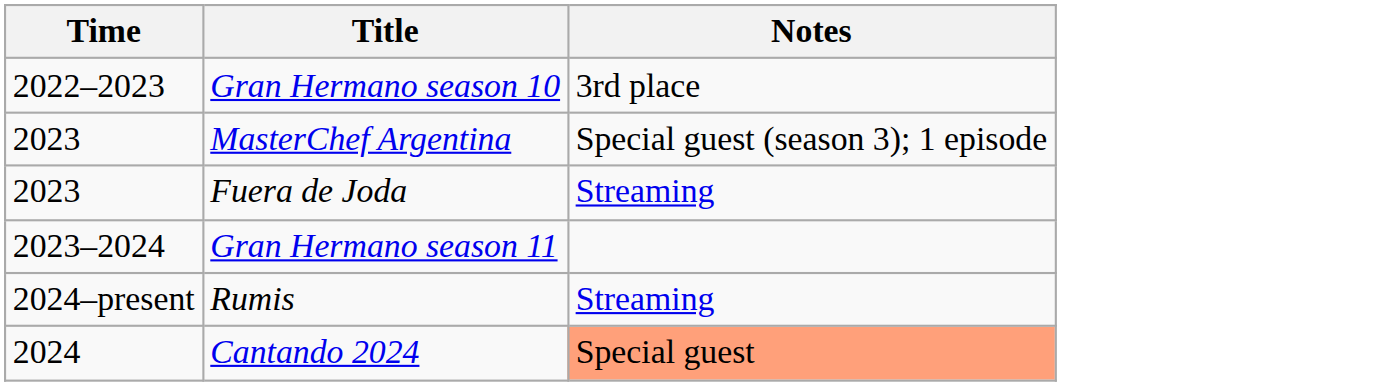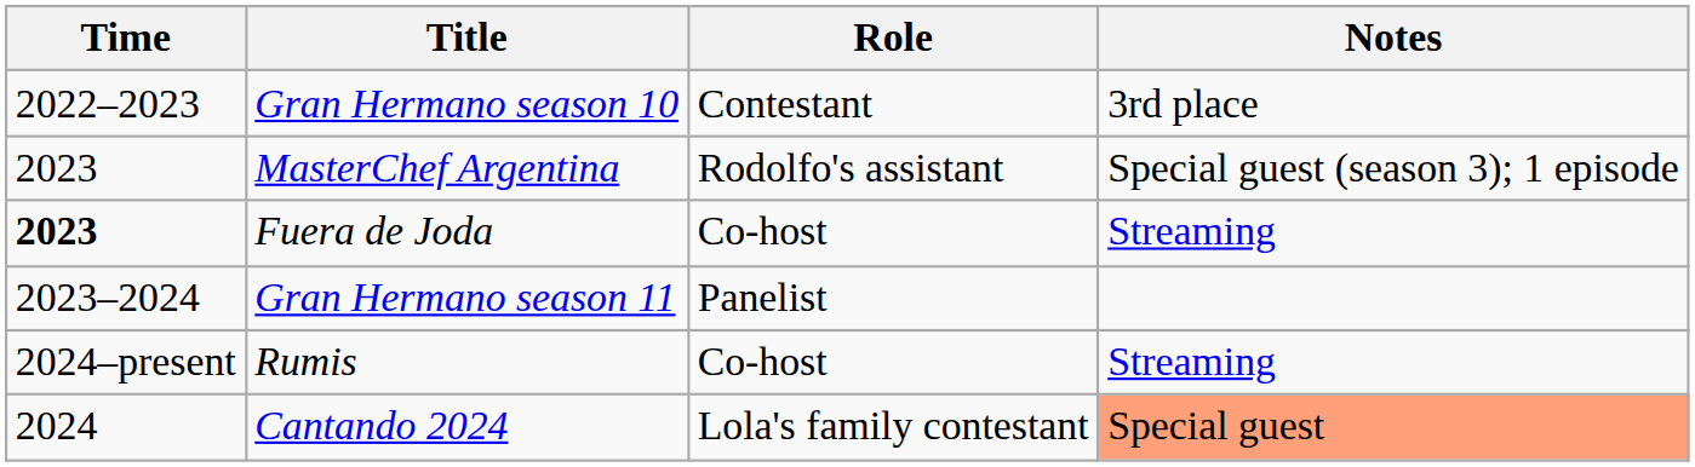 <table class="wikitable";>
 <tr>
 <th>Time</th>
 <th>Title</th>
+<th>Role</th>
 <th>Notes</th>
 </tr>
 <tr>
 <td>2022–2023</td>
 <td><em><a href='#'>Gran Hermano season 10</a></em></td>
+<td>Contestant</td>
 <td>3rd place</td>
 </tr>
 <tr>
 <td>2023</td>
 <td><em><a href='#'>MasterChef Argentina</a></em></td>
+<td>Rodolfo's assistant</td>
 <td>Special guest (season 3); 1 episode</td>
 </tr>
 <tr>
-<td>2023</td>
+<td><strong>2023</strong></td>
 <td><em>Fuera de Joda</em></td>
+<td>Co-host</td>
 <td><a href='#'>Streaming</a></td>
 </tr>
 <tr>
 <td>2023–2024</td>
 <td><em><a href='#'>Gran Hermano season 11</a></em></td>
+<td>Panelist</td>
 <td></td>
 </tr>
 <tr>
 <td>2024–present</td>
 <td><em>Rumis</em></td>
+<td>Co-host</td>
 <td><a href='#'>Streaming</a></td>
 </tr>
 <tr>
 <td>2024</td>
 <td><em><a href='#'>Cantando 2024</a></em></td>
+<td>Lola's family contestant</td>
 <td style="background: lightsalmon;">Special guest</td>
 </tr>
 </table>
